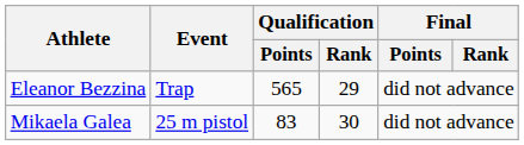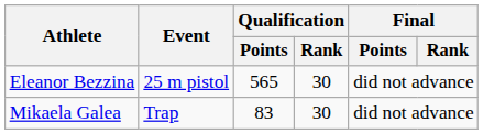 <table class="wikitable" style="text-align:center; font-size:90%">
 <tr>
 <th rowspan=2>Athlete</th>
 <th rowspan=2>Event</th>
 <th colspan=2>Qualification</th>
 <th colspan=2>Final</th>
 </tr>
 <tr style="font-size:95%">
 <th>Points</th>
 <th>Rank</th>
 <th>Points</th>
 <th>Rank</th>
 </tr>
 <tr>
 <td align=left><a href='#'>Eleanor Bezzina</a></td>
-<td align=left><a href='#'>Trap</a></td>
+<td align=left><a href='#'>25 m pistol</a></td>
 <td>565</td>
-<td>29</td>
+<td>30</td>
 <td colspan=2>did not advance</td>
 </tr>
 <tr>
 <td align=left><a href='#'>Mikaela Galea</a></td>
-<td align=left><a href='#'>25 m pistol</a></td>
+<td align=left><a href='#'>Trap</a></td>
 <td>83</td>
 <td>30</td>
 <td colspan=2>did not advance</td>
 </tr>
 </table>
